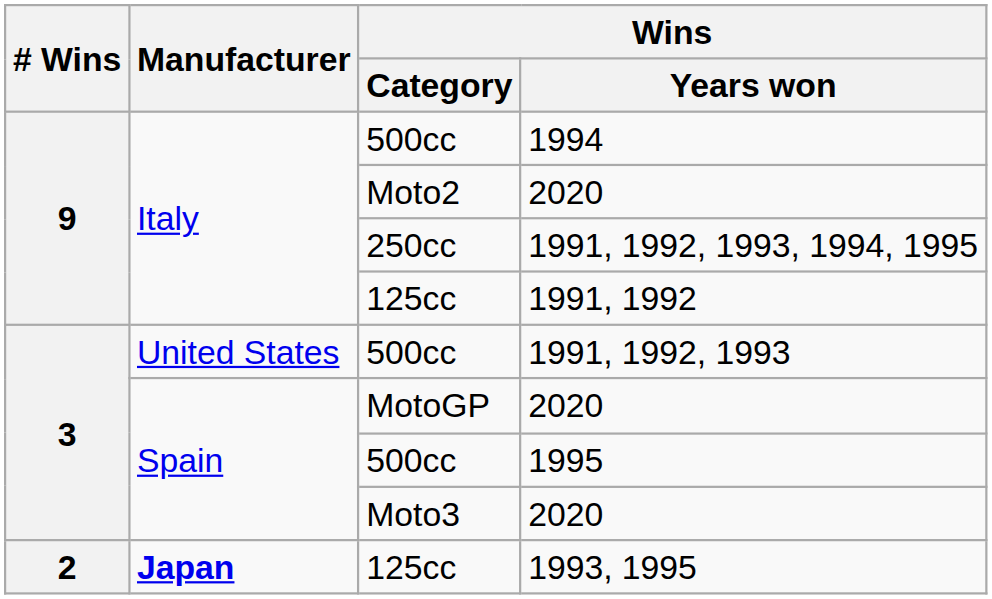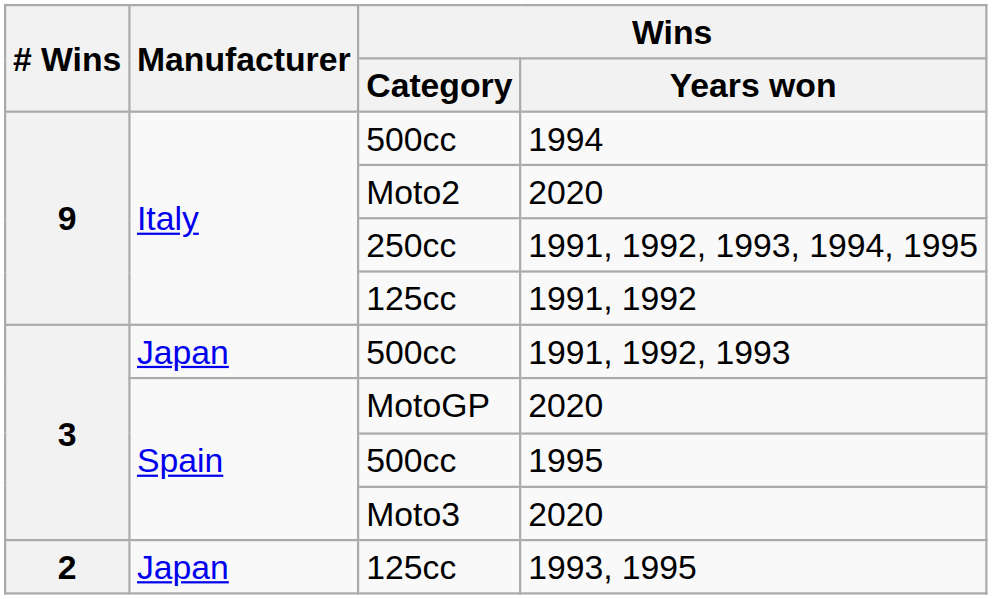 <table class="wikitable" style="font-size: 95%;">
 <tr>
 <th rowspan=2># Wins</th>
 <th rowspan=2>Manufacturer</th>
 <th colspan=2>Wins</th>
 </tr>
 <tr>
 <th>Category</th>
 <th>Years won</th>
 </tr>
 <tr>
 <th rowspan=4>9</th>
 <td rowspan=4> <a href='#'>Italy</a></td>
 <td>500cc</td>
 <td>1994</td>
 </tr>
 <tr>
 <td>Moto2</td>
 <td>2020</td>
 </tr>
 <tr>
 <td>250cc</td>
 <td>1991, 1992, 1993, 1994, 1995</td>
 </tr>
 <tr>
 <td>125cc</td>
 <td>1991, 1992</td>
 </tr>
 <tr>
 <th rowspan=4>3</th>
-<td> <a href='#'>United States</a></td>
+<td> <a href='#'>Japan</a></td>
 <td>500cc</td>
 <td>1991, 1992, 1993</td>
 </tr>
 <tr>
 <td rowspan=3> <a href='#'>Spain</a></td>
 <td>MotoGP</td>
 <td>2020</td>
 </tr>
 <tr>
 <td>500cc</td>
 <td>1995</td>
 </tr>
 <tr>
 <td>Moto3</td>
 <td>2020</td>
 </tr>
 <tr>
 <th>2</th>
-<td><strong> <a href='#'>Japan</a></strong></td>
+<td> <a href='#'>Japan</a></td>
 <td>125cc</td>
 <td>1993, 1995</td>
 </tr>
 </table>
